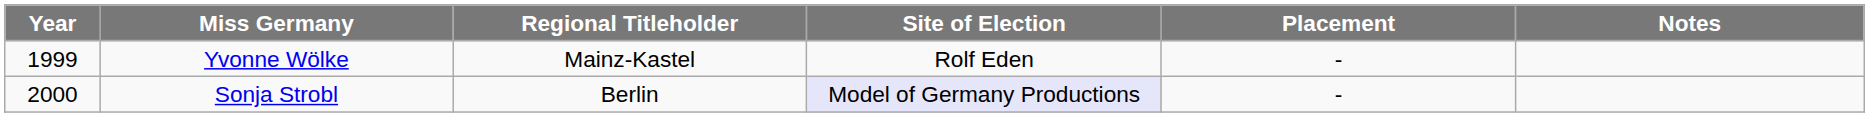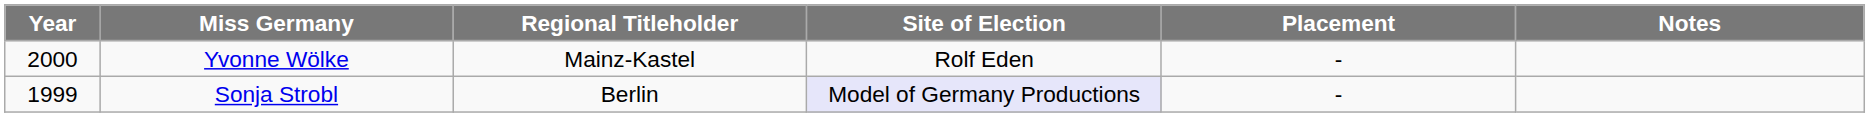 <table class="wikitable sortable" style="font-size: 95%; text-align:center">
 <tr>
 <th width="60" style="background-color:#787878;color:#FFFFFF;">Year</th>
 <th width="250" style="background-color:#787878;color:#FFFFFF;">Miss Germany</th>
 <th width="250" style="background-color:#787878;color:#FFFFFF;">Regional Titleholder</th>
 <th width="250" style="background-color:#787878;color:#FFFFFF;">Site of Election</th>
 <th width="250" style="background-color:#787878;color:#FFFFFF;">Placement</th>
 <th width="250" style="background-color:#787878;color:#FFFFFF;">Notes</th>
 </tr>
 <tr>
-<td>1999</td>
+<td>2000</td>
 <td><a href='#'>Yvonne Wölke</a></td>
 <td>Mainz-Kastel</td>
 <td>Rolf Eden</td>
 <td>-</td>
 <td></td>
 </tr>
 <tr>
-<td>2000</td>
+<td>1999</td>
 <td><a href='#'>Sonja Strobl</a></td>
 <td>Berlin</td>
 <td style="background: lavender;">Model of Germany Productions</td>
 <td>-</td>
 <td></td>
 </tr>
 </table>
